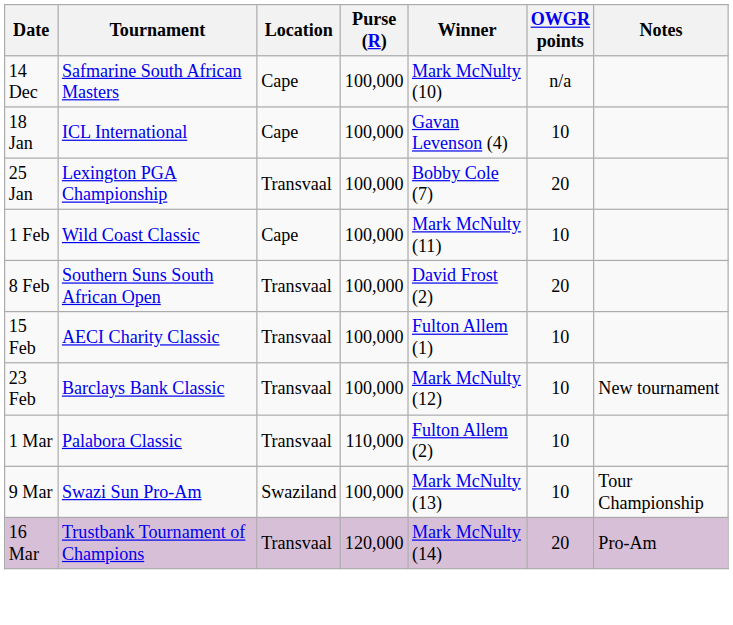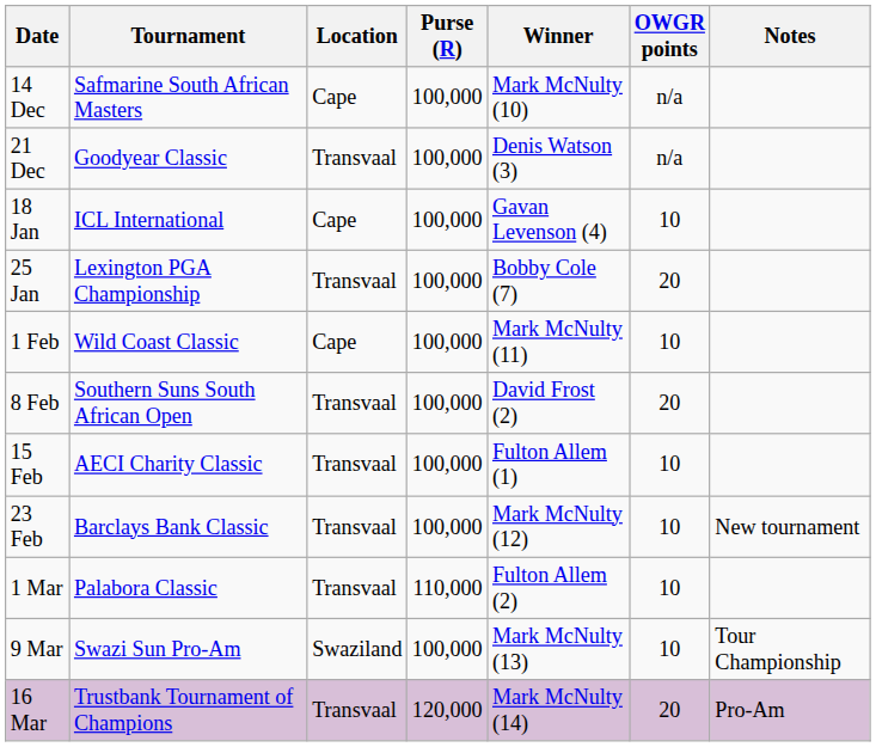 <table class="wikitable" style="font-size:95%">
 <tr>
 <th>Date</th>
 <th>Tournament</th>
 <th>Location</th>
 <th>Purse<br>(<a href='#'>R</a>)</th>
 <th>Winner</th>
 <th><a href='#'>OWGR</a><br>points</th>
 <th>Notes</th>
 </tr>
 <tr>
 <td>14 Dec</td>
 <td><a href='#'>Safmarine South African Masters</a></td>
 <td>Cape</td>
 <td align=right>100,000</td>
 <td> <a href='#'>Mark McNulty</a> (10)</td>
+<td align=center>n/a</td>
+<td></td>
+</tr>
+<tr>
+<td>21 Dec</td>
+<td><a href='#'>Goodyear Classic</a></td>
+<td>Transvaal</td>
+<td align=right>100,000</td>
+<td> <a href='#'>Denis Watson</a> (3)</td>
 <td align=center>n/a</td>
 <td></td>
 </tr>
 <tr>
 <td>18 Jan</td>
 <td><a href='#'>ICL International</a></td>
 <td>Cape</td>
 <td align=right>100,000</td>
 <td> <a href='#'>Gavan Levenson</a> (4)</td>
 <td align=center>10</td>
 <td></td>
 </tr>
 <tr>
 <td>25 Jan</td>
 <td><a href='#'>Lexington PGA Championship</a></td>
 <td>Transvaal</td>
 <td align=right>100,000</td>
 <td> <a href='#'>Bobby Cole</a> (7)</td>
 <td align=center>20</td>
 <td></td>
 </tr>
 <tr>
 <td>1 Feb</td>
 <td><a href='#'>Wild Coast Classic</a></td>
 <td>Cape</td>
 <td align=right>100,000</td>
 <td> <a href='#'>Mark McNulty</a> (11)</td>
 <td align=center>10</td>
 <td></td>
 </tr>
 <tr>
 <td>8 Feb</td>
 <td><a href='#'>Southern Suns South African Open</a></td>
 <td>Transvaal</td>
 <td align=right>100,000</td>
 <td> <a href='#'>David Frost</a> (2)</td>
 <td align=center>20</td>
 <td></td>
 </tr>
 <tr>
 <td>15 Feb</td>
 <td><a href='#'>AECI Charity Classic</a></td>
 <td>Transvaal</td>
 <td align=right>100,000</td>
 <td> <a href='#'>Fulton Allem</a> (1)</td>
 <td align=center>10</td>
 <td></td>
 </tr>
 <tr>
 <td>23 Feb</td>
 <td><a href='#'>Barclays Bank Classic</a></td>
 <td>Transvaal</td>
 <td align=right>100,000</td>
 <td> <a href='#'>Mark McNulty</a> (12)</td>
 <td align=center>10</td>
 <td>New tournament</td>
 </tr>
 <tr>
 <td>1 Mar</td>
 <td><a href='#'>Palabora Classic</a></td>
 <td>Transvaal</td>
 <td align=right>110,000</td>
 <td> <a href='#'>Fulton Allem</a> (2)</td>
 <td align=center>10</td>
 <td></td>
 </tr>
 <tr>
 <td>9 Mar</td>
 <td><a href='#'>Swazi Sun Pro-Am</a></td>
 <td>Swaziland</td>
 <td align=right>100,000</td>
 <td> <a href='#'>Mark McNulty</a> (13)</td>
 <td align=center>10</td>
 <td>Tour Championship</td>
 </tr>
 <tr style="background:thistle;">
 <td>16 Mar</td>
 <td><a href='#'>Trustbank Tournament of Champions</a></td>
 <td>Transvaal</td>
 <td align=right>120,000</td>
 <td> <a href='#'>Mark McNulty</a> (14)</td>
 <td align=center>20</td>
 <td>Pro-Am</td>
 </tr>
 </table>
